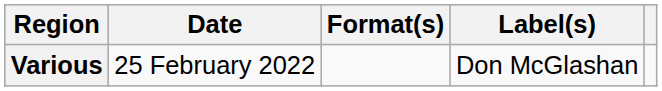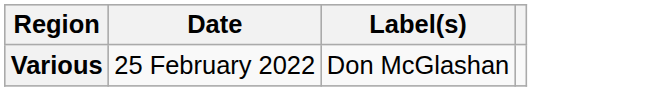 <table class="wikitable plainrowheaders">
 <tr>
 <th scope="col">Region</th>
 <th scope="col">Date</th>
-<th scope="col">Format(s)</th>
 <th scope="col">Label(s)</th>
 <th scope="col"></th>
 </tr>
 <tr>
 <th scope="row">Various</th>
 <td>25 February 2022</td>
-<td></td>
 <td>Don McGlashan</td>
 <td align="center"></td>
 </tr>
 </table>
